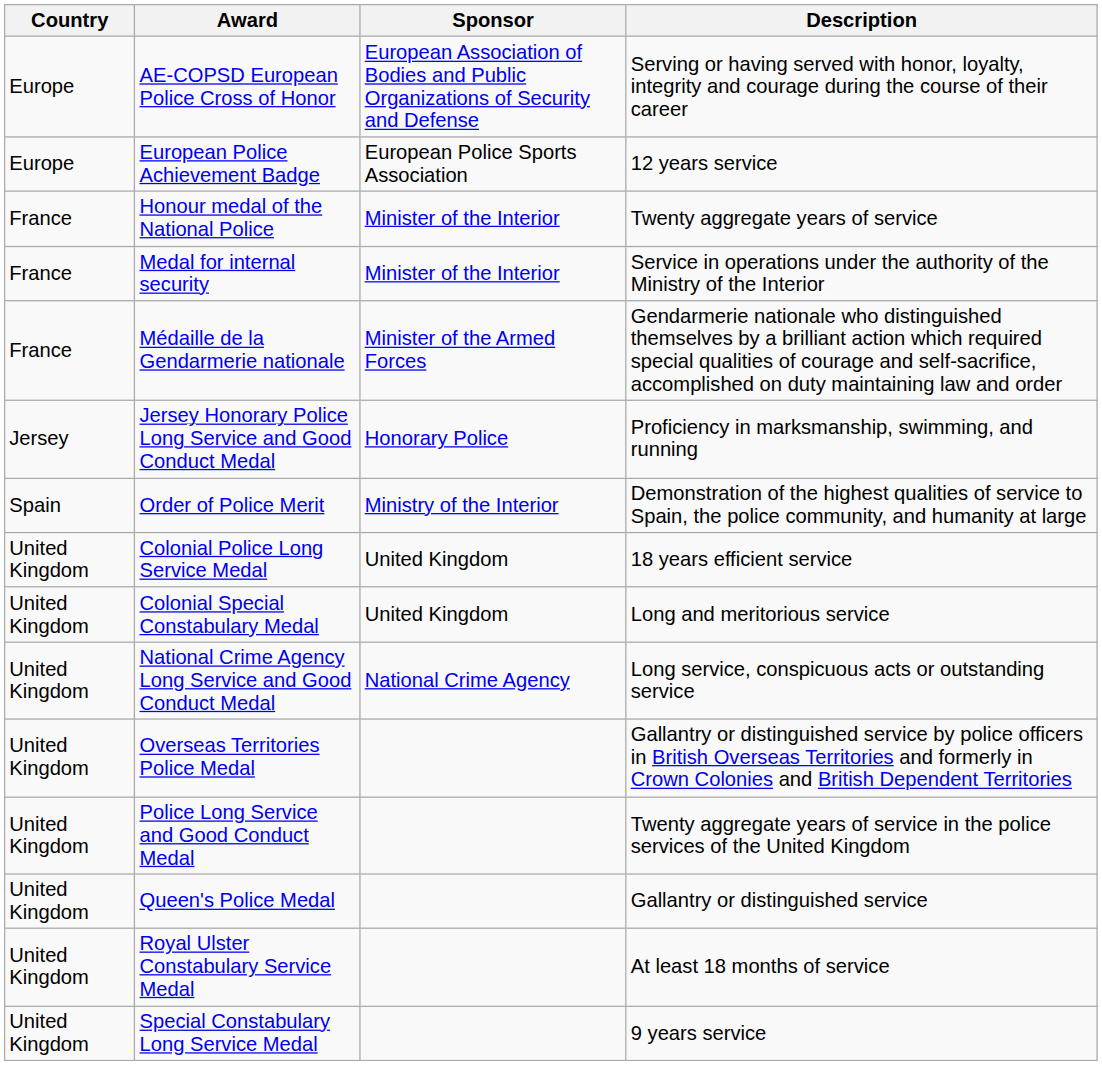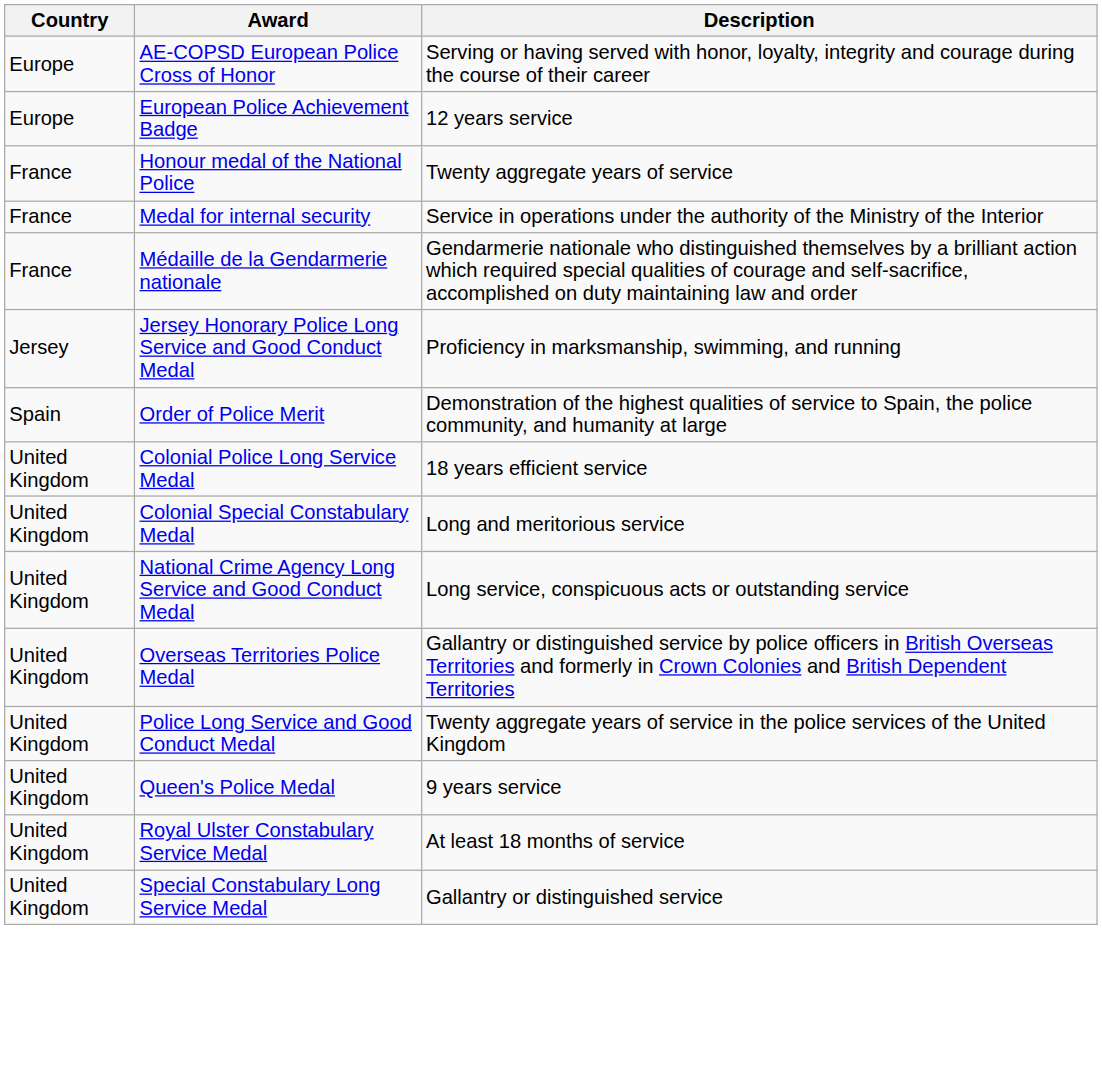 <table class="wikitable sortable">
 <tr>
 <th style="width:6em;">Country</th>
 <th>Award</th>
-<th>Sponsor</th>
 <th>Description</th>
 </tr>
 <tr>
 <td>Europe</td>
 <td><a href='#'>AE-COPSD European Police Cross of Honor</a></td>
-<td><a href='#'>European Association of Bodies and Public Organizations of Security and Defense</a></td>
 <td>Serving or having served with honor, loyalty, integrity and courage during the course of their career</td>
 </tr>
 <tr>
 <td>Europe</td>
 <td><a href='#'>European Police Achievement Badge</a></td>
-<td>European Police Sports Association</td>
 <td>12 years service</td>
 </tr>
 <tr>
 <td>France</td>
 <td><a href='#'>Honour medal of the National Police</a></td>
-<td><a href='#'>Minister of the Interior</a></td>
 <td>Twenty aggregate years of service</td>
 </tr>
 <tr>
 <td>France</td>
 <td><a href='#'>Medal for internal security</a></td>
-<td><a href='#'>Minister of the Interior</a></td>
 <td>Service in operations under the authority of the Ministry of the Interior</td>
 </tr>
 <tr>
 <td>France</td>
 <td><a href='#'>Médaille de la Gendarmerie nationale</a></td>
-<td><a href='#'>Minister of the Armed Forces</a></td>
 <td>Gendarmerie nationale who distinguished themselves by a brilliant action which required special qualities of courage and self-sacrifice, accomplished on duty maintaining law and order</td>
 </tr>
 <tr>
 <td>Jersey</td>
 <td><a href='#'>Jersey Honorary Police Long Service and Good Conduct Medal</a></td>
-<td><a href='#'>Honorary Police</a></td>
 <td>Proficiency in marksmanship, swimming, and running</td>
 </tr>
 <tr>
 <td>Spain</td>
 <td><a href='#'>Order of Police Merit</a></td>
-<td><a href='#'>Ministry of the Interior</a></td>
 <td>Demonstration of the highest qualities of service to Spain, the police community, and humanity at large</td>
 </tr>
 <tr>
 <td>United Kingdom</td>
 <td><a href='#'>Colonial Police Long Service Medal</a></td>
-<td>United Kingdom</td>
 <td>18 years efficient service</td>
 </tr>
 <tr>
 <td>United Kingdom</td>
 <td><a href='#'>Colonial Special Constabulary Medal</a></td>
-<td>United Kingdom</td>
 <td>Long and meritorious service</td>
 </tr>
 <tr>
 <td>United Kingdom</td>
 <td><a href='#'>National Crime Agency Long Service and Good Conduct Medal</a></td>
-<td><a href='#'>National Crime Agency</a></td>
 <td>Long service, conspicuous acts or outstanding service</td>
 </tr>
 <tr>
 <td>United Kingdom</td>
 <td><a href='#'>Overseas Territories Police Medal</a></td>
-<td></td>
 <td>Gallantry or distinguished service by police officers in <a href='#'>British Overseas Territories</a> and formerly in <a href='#'>Crown Colonies</a> and <a href='#'>British Dependent Territories</a></td>
 </tr>
 <tr>
 <td>United Kingdom</td>
 <td><a href='#'>Police Long Service and Good Conduct Medal</a></td>
-<td></td>
 <td>Twenty aggregate years of service in the police services of the United Kingdom</td>
 </tr>
 <tr>
 <td>United Kingdom</td>
 <td><a href='#'>Queen's Police Medal</a></td>
-<td></td>
-<td>Gallantry or distinguished service</td>
+<td>9 years service</td>
 </tr>
 <tr>
 <td>United Kingdom</td>
 <td><a href='#'>Royal Ulster Constabulary Service Medal</a></td>
-<td></td>
 <td>At least 18 months of service</td>
 </tr>
 <tr>
 <td>United Kingdom</td>
 <td><a href='#'>Special Constabulary Long Service Medal</a></td>
-<td></td>
-<td>9 years service</td>
+<td>Gallantry or distinguished service</td>
 </tr>
 </table>
